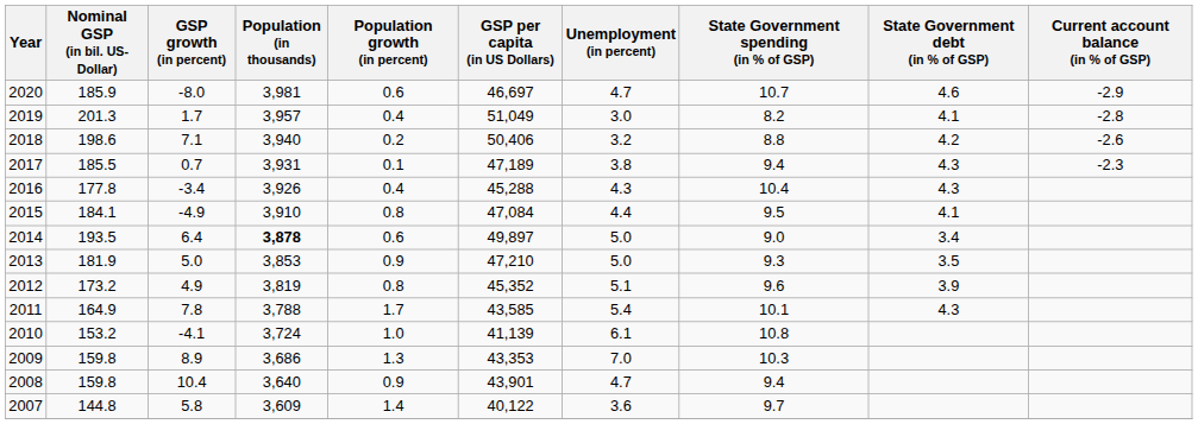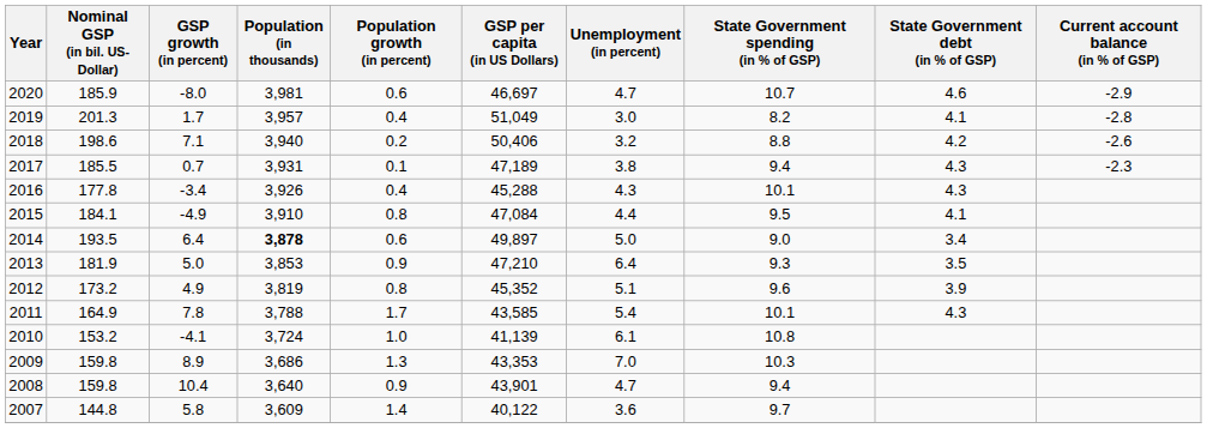 <table class="wikitable sortable" style="text-align:center;">
 <tr>
 <th class="unsortable">Year</th>
 <th>Nominal GSP<br><small>(in bil. US-Dollar)</small></th>
 <th>GSP growth<br><small>(in percent)</small></th>
 <th>Population<br><small>(in thousands)</small></th>
 <th>Population growth<br><small>(in percent)</small></th>
 <th>GSP per capita<br><small>(in US Dollars)</small></th>
 <th>Unemployment<br><small>(in percent)</small></th>
 <th>State Government spending<br><small>(in % of GSP)</small></th>
 <th>State Government debt<br><small>(in % of GSP)</small></th>
 <th>Current account balance<br><small>(in % of GSP)</small></th>
 </tr>
 <tr>
 <td>2020</td>
 <td> 185.9</td>
 <td> -8.0</td>
 <td> 3,981</td>
 <td> 0.6</td>
 <td> 46,697</td>
 <td> 4.7</td>
 <td> 10.7</td>
 <td> 4.6</td>
 <td> -2.9</td>
 </tr>
 <tr>
 <td>2019</td>
 <td> 201.3</td>
 <td> 1.7</td>
 <td> 3,957</td>
 <td> 0.4</td>
 <td> 51,049</td>
 <td> 3.0</td>
 <td> 8.2</td>
 <td> 4.1</td>
 <td> -2.8</td>
 </tr>
 <tr>
 <td>2018</td>
 <td> 198.6</td>
 <td> 7.1</td>
 <td> 3,940</td>
 <td> 0.2</td>
 <td> 50,406</td>
 <td> 3.2</td>
 <td> 8.8</td>
 <td> 4.2</td>
 <td> -2.6</td>
 </tr>
 <tr>
 <td>2017</td>
 <td> 185.5</td>
 <td> 0.7</td>
 <td> 3,931</td>
 <td> 0.1</td>
 <td> 47,189</td>
 <td> 3.8</td>
 <td> 9.4</td>
 <td> 4.3</td>
 <td> -2.3</td>
 </tr>
 <tr>
 <td>2016</td>
 <td> 177.8</td>
 <td> -3.4</td>
 <td> 3,926</td>
 <td> 0.4</td>
 <td> 45,288</td>
 <td> 4.3</td>
-<td> 10.4</td>
+<td> 10.1</td>
 <td> 4.3</td>
 <td></td>
 </tr>
 <tr>
 <td>2015</td>
 <td> 184.1</td>
 <td> -4.9</td>
 <td> 3,910</td>
 <td> 0.8</td>
 <td> 47,084</td>
 <td> 4.4</td>
 <td> 9.5</td>
 <td> 4.1</td>
 <td></td>
 </tr>
 <tr>
 <td>2014</td>
 <td> 193.5</td>
 <td> 6.4</td>
 <td><strong> 3,878</strong></td>
 <td> 0.6</td>
 <td> 49,897</td>
 <td> 5.0</td>
 <td> 9.0</td>
 <td> 3.4</td>
 <td></td>
 </tr>
 <tr>
 <td>2013</td>
 <td> 181.9</td>
 <td> 5.0</td>
 <td> 3,853</td>
 <td> 0.9</td>
 <td> 47,210</td>
-<td> 5.0</td>
+<td> 6.4</td>
 <td> 9.3</td>
 <td> 3.5</td>
 <td></td>
 </tr>
 <tr>
 <td>2012</td>
 <td> 173.2</td>
 <td> 4.9</td>
 <td> 3,819</td>
 <td> 0.8</td>
 <td> 45,352</td>
 <td> 5.1</td>
 <td> 9.6</td>
 <td> 3.9</td>
 <td></td>
 </tr>
 <tr>
 <td>2011</td>
 <td> 164.9</td>
 <td> 7.8</td>
 <td> 3,788</td>
 <td> 1.7</td>
 <td> 43,585</td>
 <td> 5.4</td>
 <td> 10.1</td>
 <td> 4.3</td>
 <td></td>
 </tr>
 <tr>
 <td>2010</td>
 <td> 153.2</td>
 <td> -4.1</td>
 <td> 3,724</td>
 <td> 1.0</td>
 <td> 41,139</td>
 <td> 6.1</td>
 <td> 10.8</td>
 <td></td>
 <td></td>
 </tr>
 <tr>
 <td>2009</td>
 <td> 159.8</td>
 <td> 8.9</td>
 <td> 3,686</td>
 <td> 1.3</td>
 <td> 43,353</td>
 <td> 7.0</td>
 <td> 10.3</td>
 <td></td>
 <td></td>
 </tr>
 <tr>
 <td>2008</td>
 <td> 159.8</td>
 <td> 10.4</td>
 <td> 3,640</td>
 <td> 0.9</td>
 <td> 43,901</td>
 <td> 4.7</td>
 <td> 9.4</td>
 <td></td>
 <td></td>
 </tr>
 <tr>
 <td>2007</td>
 <td> 144.8</td>
 <td> 5.8</td>
 <td> 3,609</td>
 <td> 1.4</td>
 <td> 40,122</td>
 <td> 3.6</td>
 <td> 9.7</td>
 <td></td>
 <td></td>
 </tr>
 <tr>
 </tr>
 </table>
